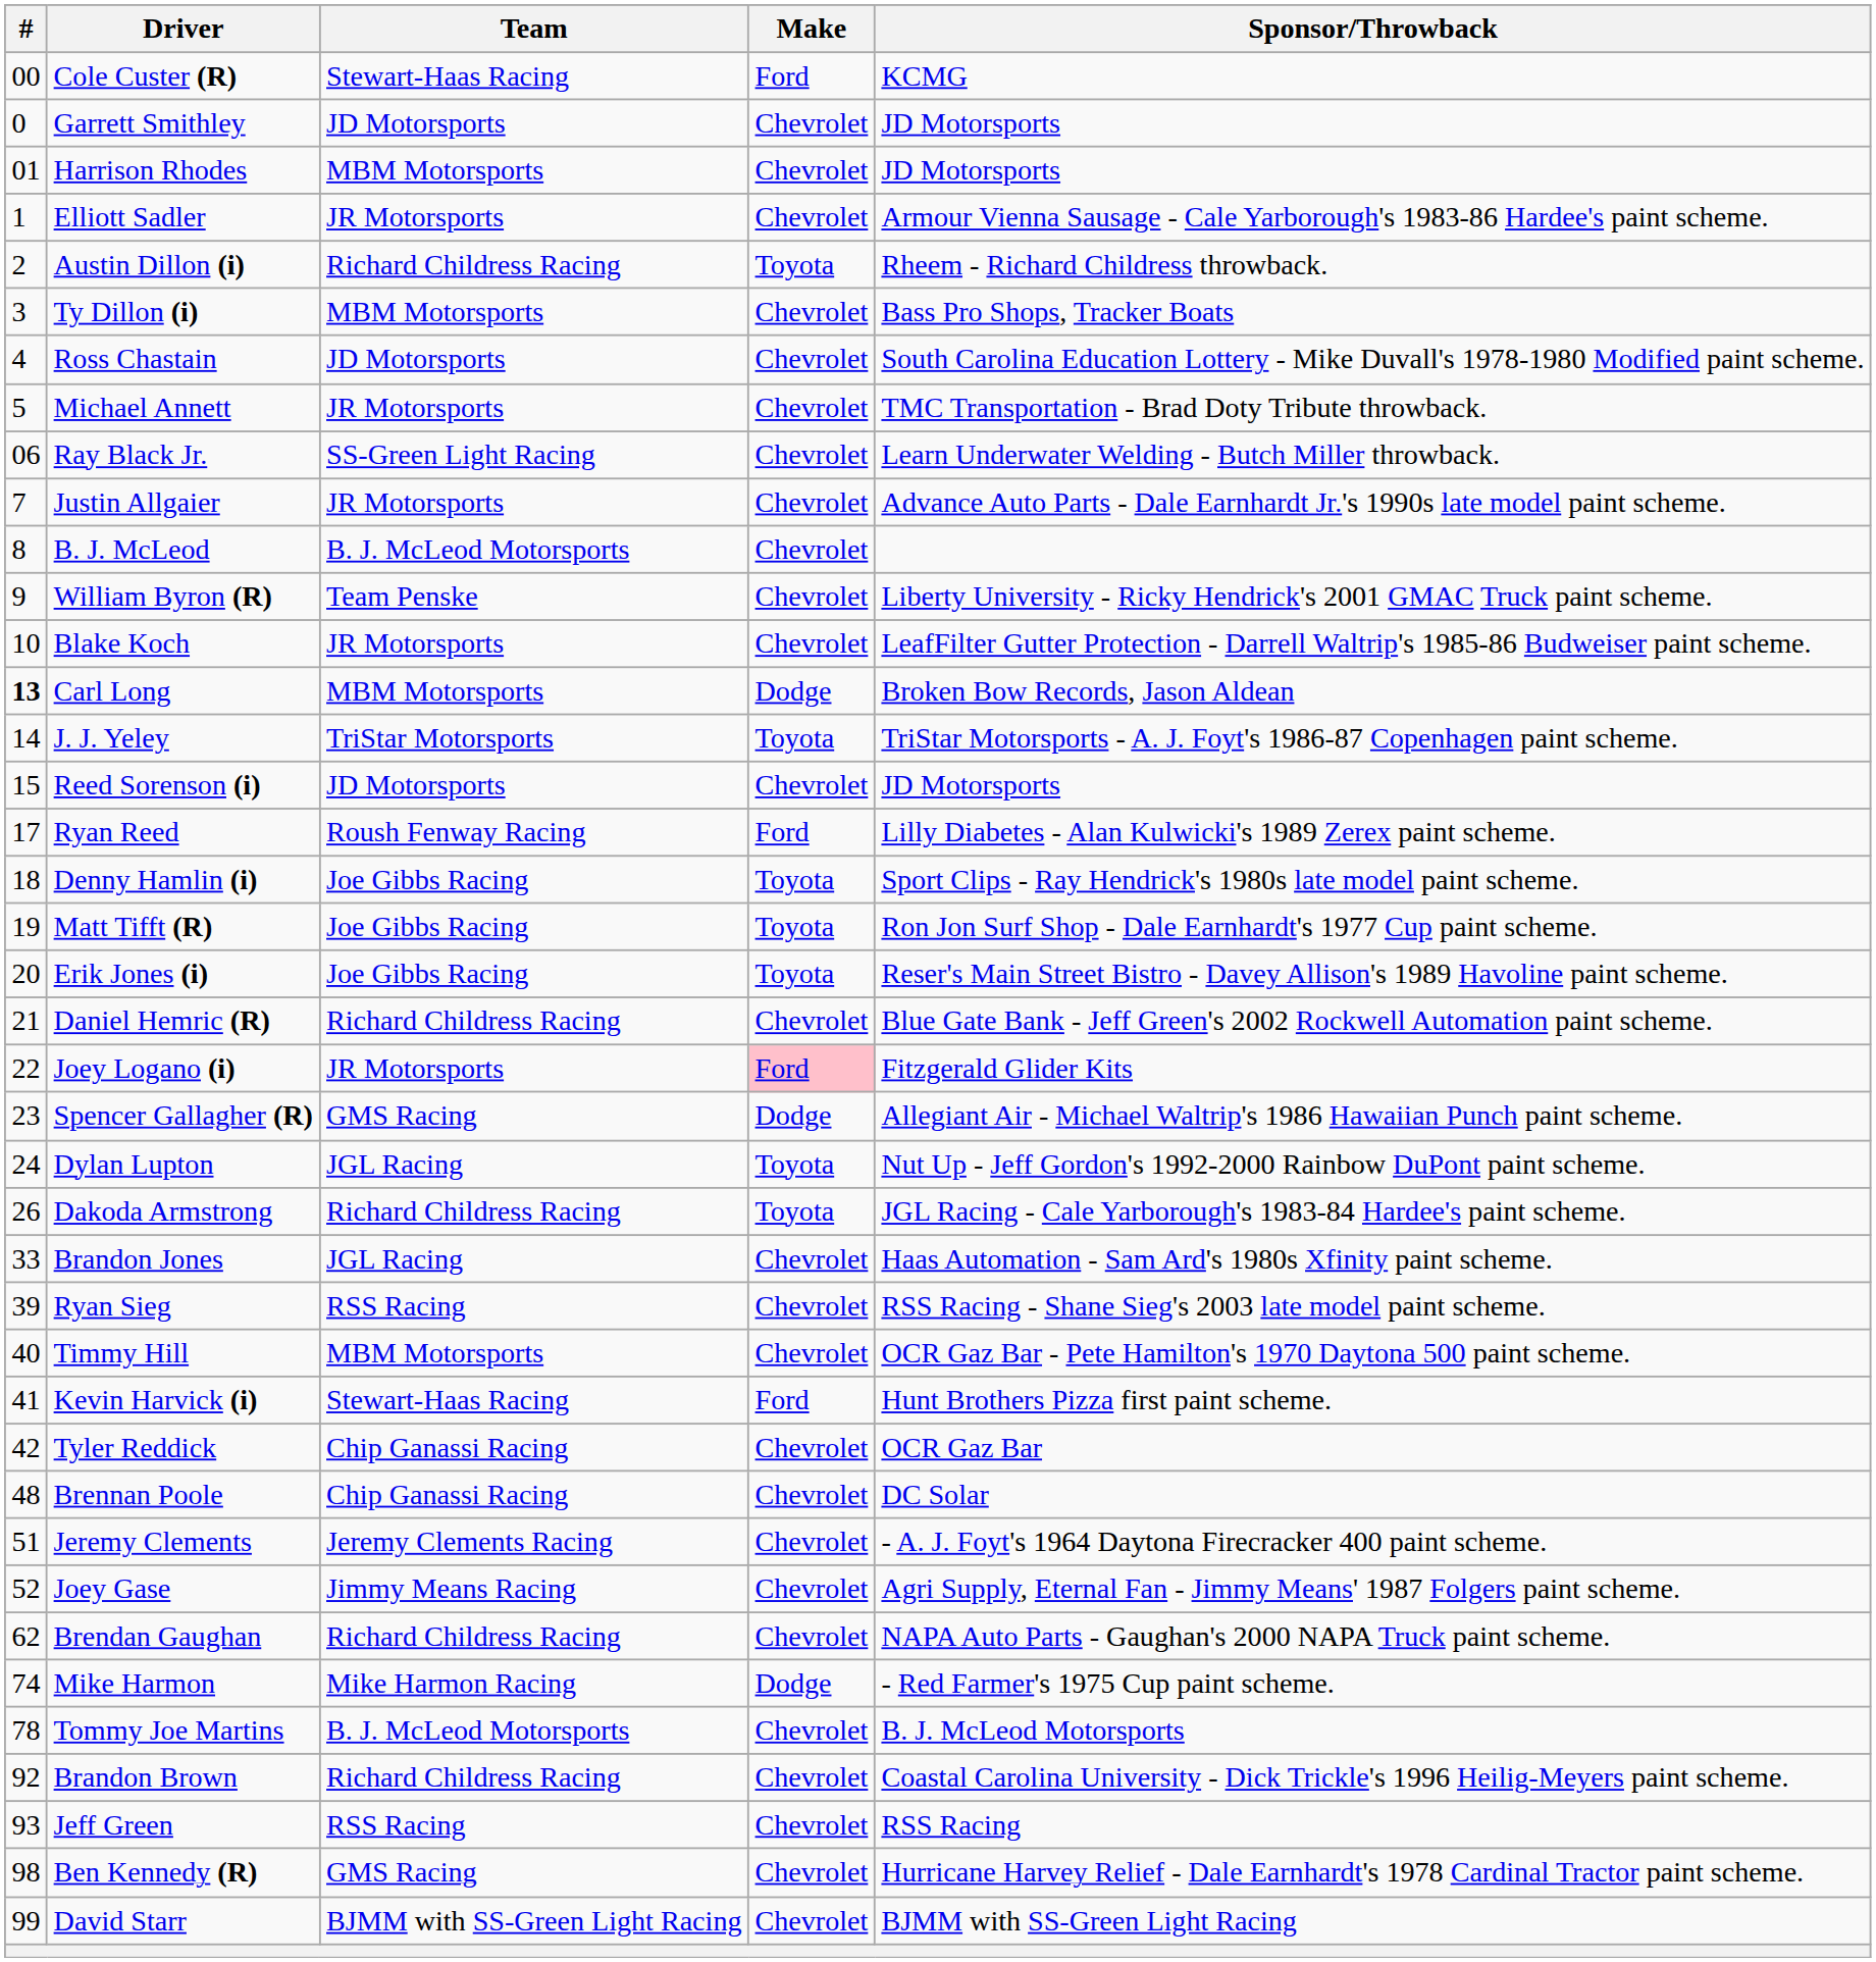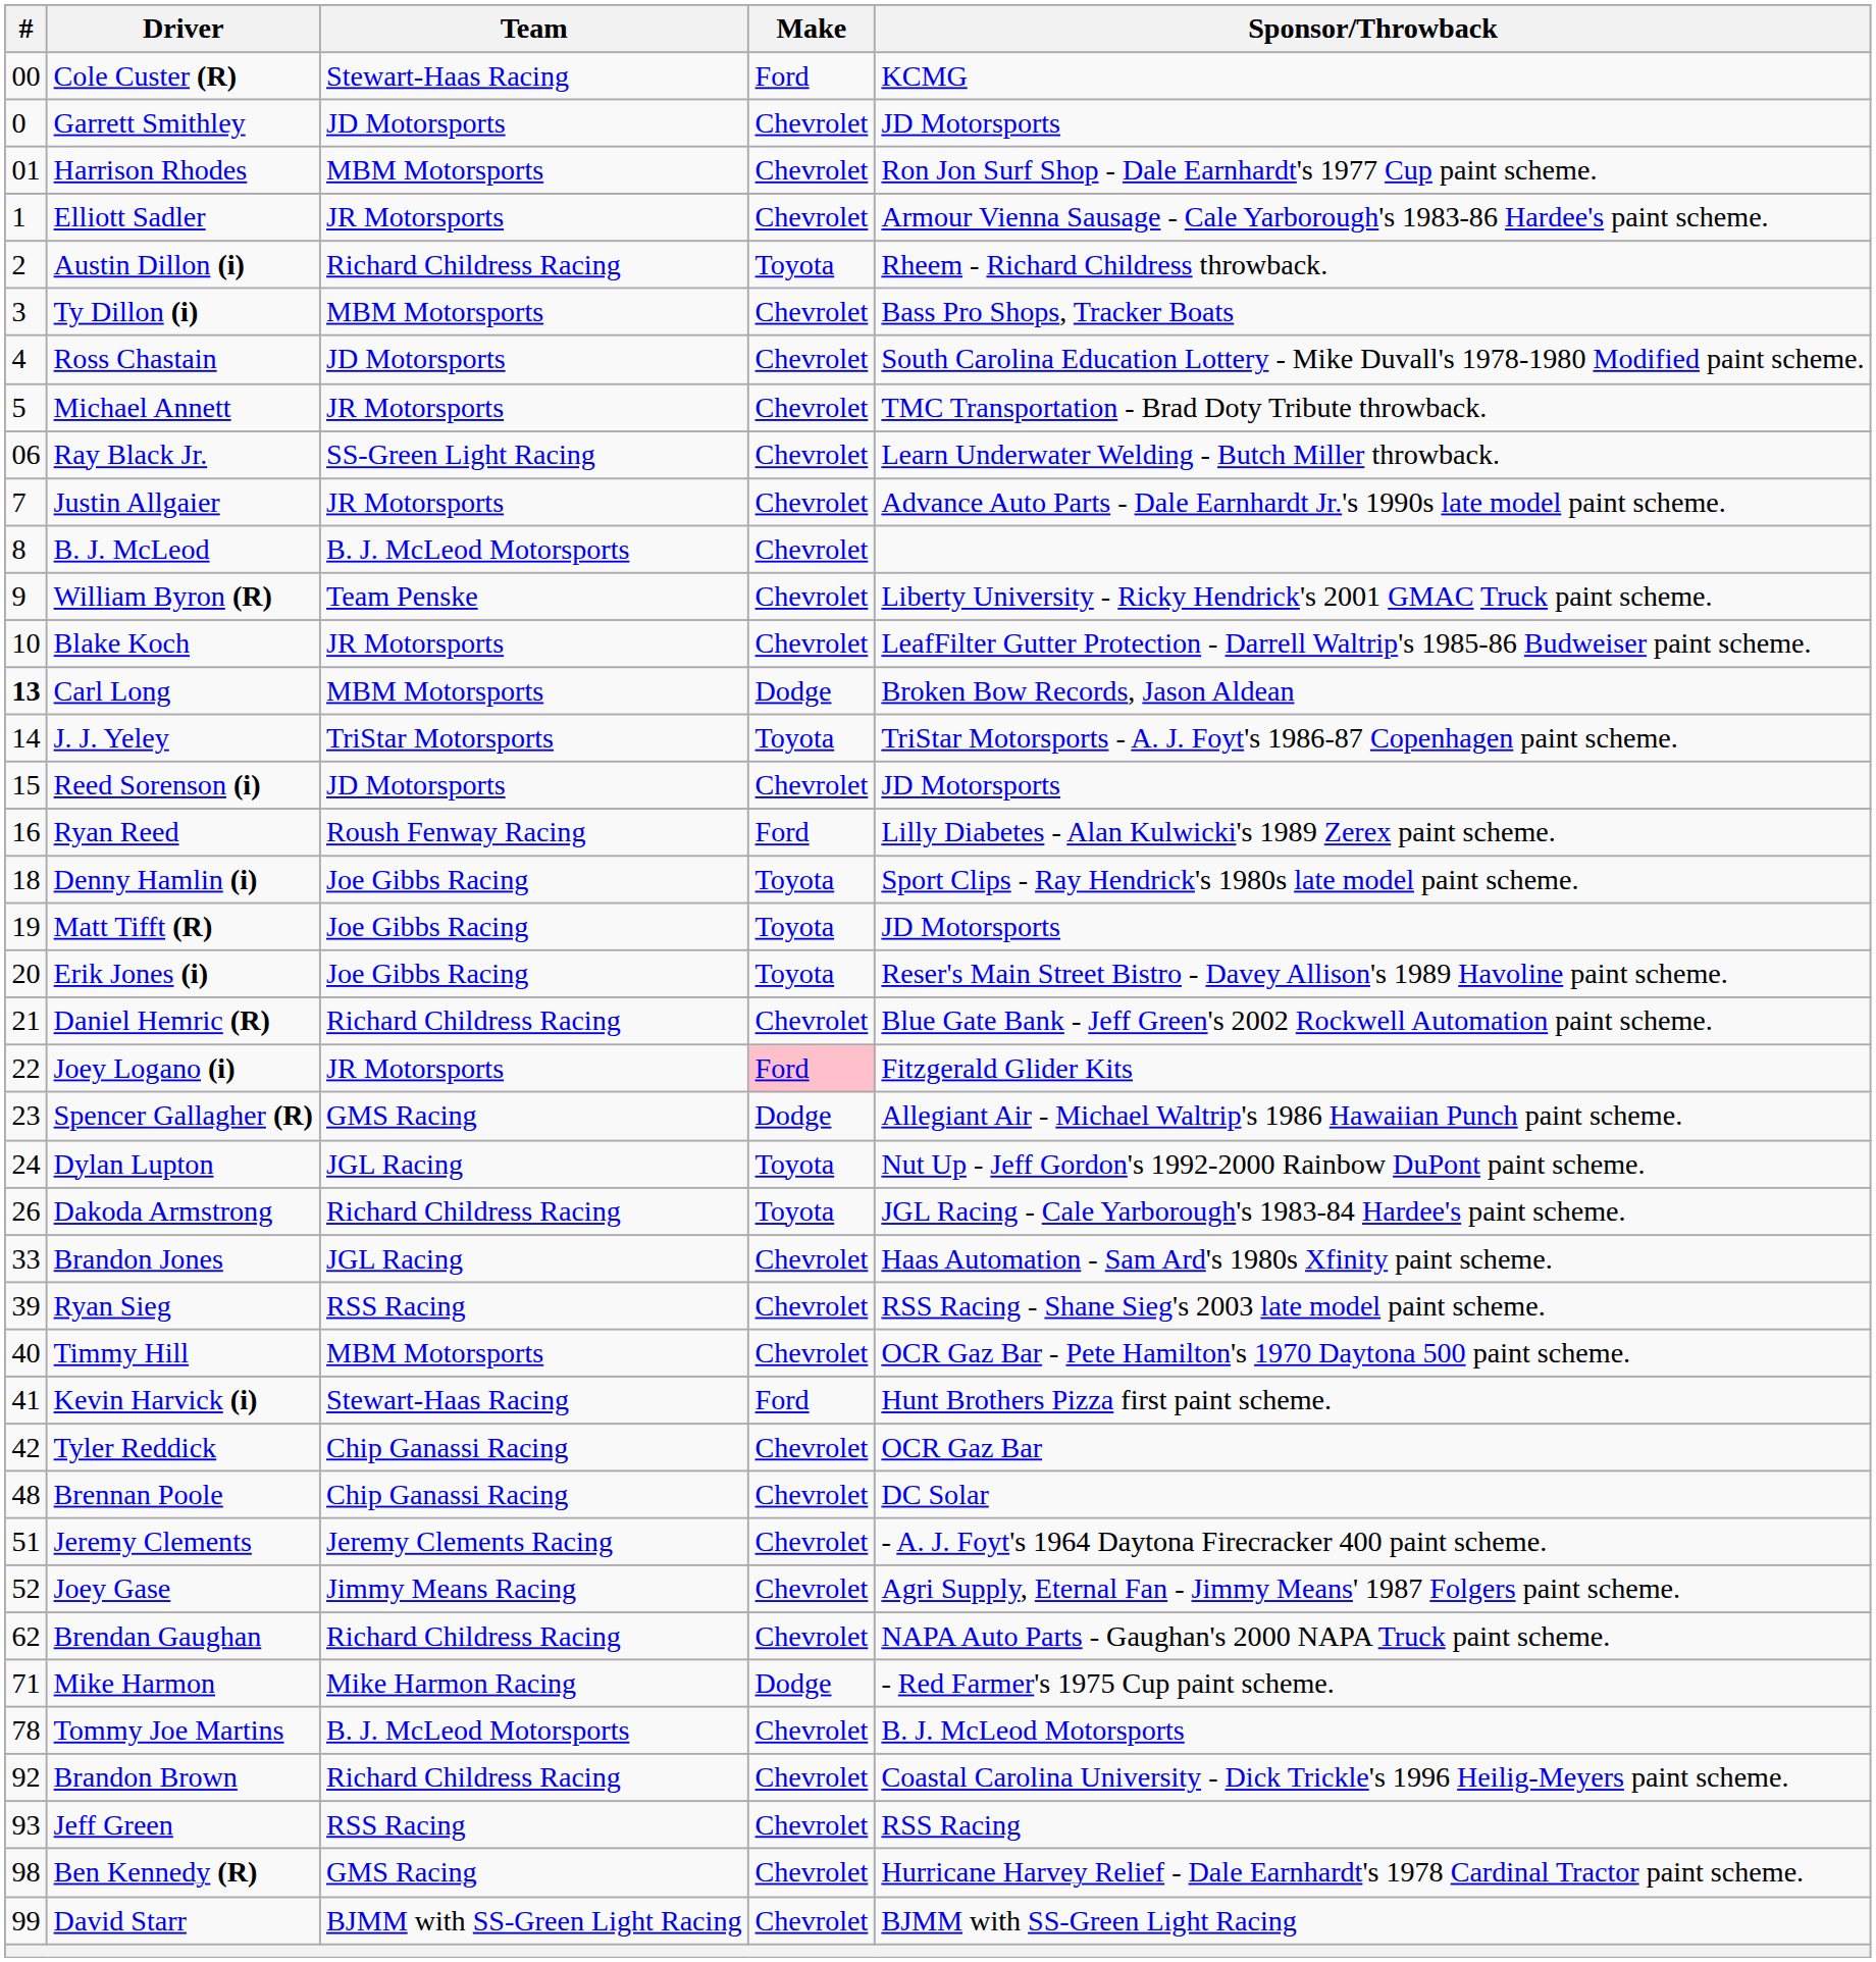 <table class="wikitable" style="font-size:95%">
 <tr>
 <th>#</th>
 <th>Driver</th>
 <th>Team</th>
 <th>Make</th>
 <th>Sponsor/Throwback</th>
 </tr>
 <tr>
 <td>00</td>
 <td><a href='#'>Cole Custer</a> <strong>(R)</strong></td>
 <td><a href='#'>Stewart-Haas Racing</a></td>
 <td><a href='#'>Ford</a></td>
 <td><a href='#'>KCMG</a></td>
 </tr>
 <tr>
 <td>0</td>
 <td><a href='#'>Garrett Smithley</a></td>
 <td><a href='#'>JD Motorsports</a></td>
 <td><a href='#'>Chevrolet</a></td>
 <td><a href='#'>JD Motorsports</a></td>
 </tr>
 <tr>
 <td>01</td>
 <td><a href='#'>Harrison Rhodes</a></td>
 <td><a href='#'>MBM Motorsports</a></td>
 <td><a href='#'>Chevrolet</a></td>
-<td><a href='#'>JD Motorsports</a></td>
+<td><a href='#'>Ron Jon Surf Shop</a> - <a href='#'>Dale Earnhardt</a>'s 1977 <a href='#'>Cup</a> paint scheme.</td>
 </tr>
 <tr>
 <td>1</td>
 <td><a href='#'>Elliott Sadler</a></td>
 <td><a href='#'>JR Motorsports</a></td>
 <td><a href='#'>Chevrolet</a></td>
 <td><a href='#'>Armour Vienna Sausage</a> - <a href='#'>Cale Yarborough</a>'s 1983-86 <a href='#'>Hardee's</a> paint scheme.</td>
 </tr>
 <tr>
 <td>2</td>
 <td><a href='#'>Austin Dillon</a> <strong>(i)</strong></td>
 <td><a href='#'>Richard Childress Racing</a></td>
 <td><a href='#'>Toyota</a></td>
 <td><a href='#'>Rheem</a> - <a href='#'>Richard Childress</a> throwback.</td>
 </tr>
 <tr>
 <td>3</td>
 <td><a href='#'>Ty Dillon</a> <strong>(i)</strong></td>
 <td><a href='#'>MBM Motorsports</a></td>
 <td><a href='#'>Chevrolet</a></td>
 <td><a href='#'>Bass Pro Shops</a>, <a href='#'>Tracker Boats</a></td>
 </tr>
 <tr>
 <td>4</td>
 <td><a href='#'>Ross Chastain</a></td>
 <td><a href='#'>JD Motorsports</a></td>
 <td><a href='#'>Chevrolet</a></td>
 <td><a href='#'>South Carolina Education Lottery</a> - Mike Duvall's 1978-1980 <a href='#'>Modified</a> paint scheme.</td>
 </tr>
 <tr>
 <td>5</td>
 <td><a href='#'>Michael Annett</a></td>
 <td><a href='#'>JR Motorsports</a></td>
 <td><a href='#'>Chevrolet</a></td>
 <td><a href='#'>TMC Transportation</a> - Brad Doty Tribute throwback.</td>
 </tr>
 <tr>
 <td>06</td>
 <td><a href='#'>Ray Black Jr.</a></td>
 <td><a href='#'>SS-Green Light Racing</a></td>
 <td><a href='#'>Chevrolet</a></td>
 <td><a href='#'>Learn Underwater Welding</a> - <a href='#'>Butch Miller</a> throwback.</td>
 </tr>
 <tr>
 <td>7</td>
 <td><a href='#'>Justin Allgaier</a></td>
 <td><a href='#'>JR Motorsports</a></td>
 <td><a href='#'>Chevrolet</a></td>
 <td><a href='#'>Advance Auto Parts</a> - <a href='#'>Dale Earnhardt Jr.</a>'s 1990s <a href='#'>late model</a> paint scheme.</td>
 </tr>
 <tr>
 <td>8</td>
 <td><a href='#'>B. J. McLeod</a></td>
 <td><a href='#'>B. J. McLeod Motorsports</a></td>
 <td><a href='#'>Chevrolet</a></td>
 <td></td>
 </tr>
 <tr>
 <td>9</td>
 <td><a href='#'>William Byron</a> <strong>(R)</strong></td>
 <td><a href='#'>Team Penske</a></td>
 <td><a href='#'>Chevrolet</a></td>
 <td><a href='#'>Liberty University</a> - <a href='#'>Ricky Hendrick</a>'s 2001 <a href='#'>GMAC</a> <a href='#'>Truck</a> paint scheme.</td>
 </tr>
 <tr>
 <td>10</td>
 <td><a href='#'>Blake Koch</a></td>
 <td><a href='#'>JR Motorsports</a></td>
 <td><a href='#'>Chevrolet</a></td>
 <td><a href='#'>LeafFilter Gutter Protection</a> - <a href='#'>Darrell Waltrip</a>'s 1985-86 <a href='#'>Budweiser</a> paint scheme.</td>
 </tr>
 <tr>
 <td><strong>13</strong></td>
 <td><a href='#'>Carl Long</a></td>
 <td><a href='#'>MBM Motorsports</a></td>
 <td><a href='#'>Dodge</a></td>
 <td><a href='#'>Broken Bow Records</a>, <a href='#'>Jason Aldean</a></td>
 </tr>
 <tr>
 <td>14</td>
 <td><a href='#'>J. J. Yeley</a></td>
 <td><a href='#'>TriStar Motorsports</a></td>
 <td><a href='#'>Toyota</a></td>
 <td><a href='#'>TriStar Motorsports</a> - <a href='#'>A. J. Foyt</a>'s 1986-87 <a href='#'>Copenhagen</a> paint scheme.</td>
 </tr>
 <tr>
 <td>15</td>
 <td><a href='#'>Reed Sorenson</a> <strong>(i)</strong></td>
 <td><a href='#'>JD Motorsports</a></td>
 <td><a href='#'>Chevrolet</a></td>
 <td><a href='#'>JD Motorsports</a></td>
 </tr>
 <tr>
-<td>17</td>
+<td>16</td>
 <td><a href='#'>Ryan Reed</a></td>
 <td><a href='#'>Roush Fenway Racing</a></td>
 <td><a href='#'>Ford</a></td>
 <td><a href='#'>Lilly Diabetes</a> - <a href='#'>Alan Kulwicki</a>'s 1989 <a href='#'>Zerex</a> paint scheme.</td>
 </tr>
 <tr>
 <td>18</td>
 <td><a href='#'>Denny Hamlin</a> <strong>(i)</strong></td>
 <td><a href='#'>Joe Gibbs Racing</a></td>
 <td><a href='#'>Toyota</a></td>
 <td><a href='#'>Sport Clips</a> - <a href='#'>Ray Hendrick</a>'s 1980s <a href='#'>late model</a> paint scheme.</td>
 </tr>
 <tr>
 <td>19</td>
 <td><a href='#'>Matt Tifft</a> <strong>(R)</strong></td>
 <td><a href='#'>Joe Gibbs Racing</a></td>
 <td><a href='#'>Toyota</a></td>
-<td><a href='#'>Ron Jon Surf Shop</a> - <a href='#'>Dale Earnhardt</a>'s 1977 <a href='#'>Cup</a> paint scheme.</td>
+<td><a href='#'>JD Motorsports</a></td>
 </tr>
 <tr>
 <td>20</td>
 <td><a href='#'>Erik Jones</a> <strong>(i)</strong></td>
 <td><a href='#'>Joe Gibbs Racing</a></td>
 <td><a href='#'>Toyota</a></td>
 <td><a href='#'>Reser's Main Street Bistro</a> - <a href='#'>Davey Allison</a>'s 1989 <a href='#'>Havoline</a> paint scheme.</td>
 </tr>
 <tr>
 <td>21</td>
 <td><a href='#'>Daniel Hemric</a> <strong>(R)</strong></td>
 <td><a href='#'>Richard Childress Racing</a></td>
 <td><a href='#'>Chevrolet</a></td>
 <td><a href='#'>Blue Gate Bank</a> - <a href='#'>Jeff Green</a>'s 2002 <a href='#'>Rockwell Automation</a> paint scheme.</td>
 </tr>
 <tr>
 <td>22</td>
 <td><a href='#'>Joey Logano</a> <strong>(i)</strong></td>
 <td><a href='#'>JR Motorsports</a></td>
 <td style="background: pink;"><a href='#'>Ford</a></td>
 <td><a href='#'>Fitzgerald Glider Kits</a></td>
 </tr>
 <tr>
 <td>23</td>
 <td><a href='#'>Spencer Gallagher</a> <strong>(R)</strong></td>
 <td><a href='#'>GMS Racing</a></td>
 <td><a href='#'>Dodge</a></td>
 <td><a href='#'>Allegiant Air</a> - <a href='#'>Michael Waltrip</a>'s 1986 <a href='#'>Hawaiian Punch</a> paint scheme.</td>
 </tr>
 <tr>
 <td>24</td>
 <td><a href='#'>Dylan Lupton</a></td>
 <td><a href='#'>JGL Racing</a></td>
 <td><a href='#'>Toyota</a></td>
 <td><a href='#'>Nut Up</a> - <a href='#'>Jeff Gordon</a>'s 1992-2000 Rainbow <a href='#'>DuPont</a> paint scheme.</td>
 </tr>
 <tr>
 <td>26</td>
 <td><a href='#'>Dakoda Armstrong</a></td>
 <td><a href='#'>Richard Childress Racing</a></td>
 <td><a href='#'>Toyota</a></td>
 <td><a href='#'>JGL Racing</a> - <a href='#'>Cale Yarborough</a>'s 1983-84 <a href='#'>Hardee's</a> paint scheme.</td>
 </tr>
 <tr>
 <td>33</td>
 <td><a href='#'>Brandon Jones</a></td>
 <td><a href='#'>JGL Racing</a></td>
 <td><a href='#'>Chevrolet</a></td>
 <td><a href='#'>Haas Automation</a> - <a href='#'>Sam Ard</a>'s 1980s <a href='#'>Xfinity</a> paint scheme.</td>
 </tr>
 <tr>
 <td>39</td>
 <td><a href='#'>Ryan Sieg</a></td>
 <td><a href='#'>RSS Racing</a></td>
 <td><a href='#'>Chevrolet</a></td>
 <td><a href='#'>RSS Racing</a> - <a href='#'>Shane Sieg</a>'s 2003 <a href='#'>late model</a> paint scheme.</td>
 </tr>
 <tr>
 <td>40</td>
 <td><a href='#'>Timmy Hill</a></td>
 <td><a href='#'>MBM Motorsports</a></td>
 <td><a href='#'>Chevrolet</a></td>
 <td><a href='#'>OCR Gaz Bar</a> - <a href='#'>Pete Hamilton</a>'s <a href='#'>1970 Daytona 500</a> paint scheme.</td>
 </tr>
 <tr>
 <td>41</td>
 <td><a href='#'>Kevin Harvick</a> <strong>(i)</strong></td>
 <td><a href='#'>Stewart-Haas Racing</a></td>
 <td><a href='#'>Ford</a></td>
 <td><a href='#'>Hunt Brothers Pizza</a> first paint scheme.</td>
 </tr>
 <tr>
 <td>42</td>
 <td><a href='#'>Tyler Reddick</a></td>
 <td><a href='#'>Chip Ganassi Racing</a></td>
 <td><a href='#'>Chevrolet</a></td>
 <td><a href='#'>OCR Gaz Bar</a></td>
 </tr>
 <tr>
 <td>48</td>
 <td><a href='#'>Brennan Poole</a></td>
 <td><a href='#'>Chip Ganassi Racing</a></td>
 <td><a href='#'>Chevrolet</a></td>
 <td><a href='#'>DC Solar</a></td>
 </tr>
 <tr>
 <td>51</td>
 <td><a href='#'>Jeremy Clements</a></td>
 <td><a href='#'>Jeremy Clements Racing</a></td>
 <td><a href='#'>Chevrolet</a></td>
 <td> - <a href='#'>A. J. Foyt</a>'s 1964 Daytona Firecracker 400 paint scheme.</td>
 </tr>
 <tr>
 <td>52</td>
 <td><a href='#'>Joey Gase</a></td>
 <td><a href='#'>Jimmy Means Racing</a></td>
 <td><a href='#'>Chevrolet</a></td>
 <td><a href='#'>Agri Supply</a>, <a href='#'>Eternal Fan</a> - <a href='#'>Jimmy Means</a>' 1987 <a href='#'>Folgers</a> paint scheme.</td>
 </tr>
 <tr>
 <td>62</td>
 <td><a href='#'>Brendan Gaughan</a></td>
 <td><a href='#'>Richard Childress Racing</a></td>
 <td><a href='#'>Chevrolet</a></td>
 <td><a href='#'>NAPA Auto Parts</a> - Gaughan's 2000 NAPA <a href='#'>Truck</a> paint scheme.</td>
 </tr>
 <tr>
-<td>74</td>
+<td>71</td>
 <td><a href='#'>Mike Harmon</a></td>
 <td><a href='#'>Mike Harmon Racing</a></td>
 <td><a href='#'>Dodge</a></td>
 <td> - <a href='#'>Red Farmer</a>'s 1975 Cup paint scheme.</td>
 </tr>
 <tr>
 <td>78</td>
 <td><a href='#'>Tommy Joe Martins</a></td>
 <td><a href='#'>B. J. McLeod Motorsports</a></td>
 <td><a href='#'>Chevrolet</a></td>
 <td><a href='#'>B. J. McLeod Motorsports</a></td>
 </tr>
 <tr>
 <td>92</td>
 <td><a href='#'>Brandon Brown</a></td>
 <td><a href='#'>Richard Childress Racing</a></td>
 <td><a href='#'>Chevrolet</a></td>
 <td><a href='#'>Coastal Carolina University</a> - <a href='#'>Dick Trickle</a>'s 1996 <a href='#'>Heilig-Meyers</a> paint scheme.</td>
 </tr>
 <tr>
 <td>93</td>
 <td><a href='#'>Jeff Green</a></td>
 <td><a href='#'>RSS Racing</a></td>
 <td><a href='#'>Chevrolet</a></td>
 <td><a href='#'>RSS Racing</a></td>
 </tr>
 <tr>
 <td>98</td>
 <td><a href='#'>Ben Kennedy</a> <strong>(R)</strong></td>
 <td><a href='#'>GMS Racing</a></td>
 <td><a href='#'>Chevrolet</a></td>
 <td><a href='#'>Hurricane Harvey Relief</a> - <a href='#'>Dale Earnhardt</a>'s 1978 <a href='#'>Cardinal Tractor</a> paint scheme.</td>
 </tr>
 <tr>
 <td>99</td>
 <td><a href='#'>David Starr</a></td>
 <td><a href='#'>BJMM</a> with <a href='#'>SS-Green Light Racing</a></td>
 <td><a href='#'>Chevrolet</a></td>
 <td><a href='#'>BJMM</a> with <a href='#'>SS-Green Light Racing</a></td>
 </tr>
 <tr>
 <th colspan="5"></th>
 </tr>
 </table>
